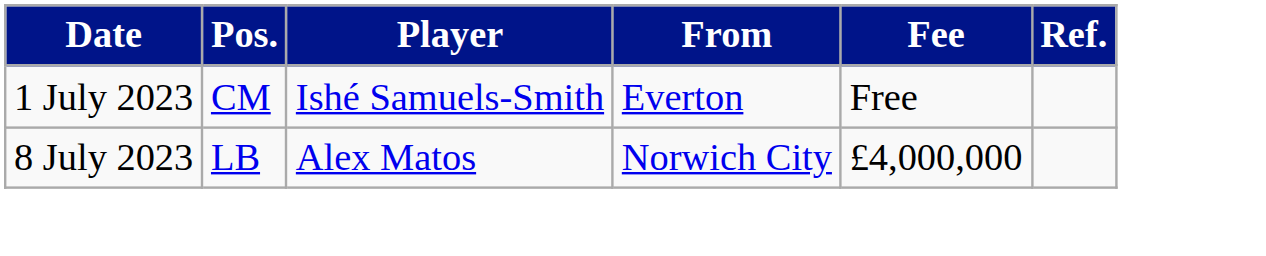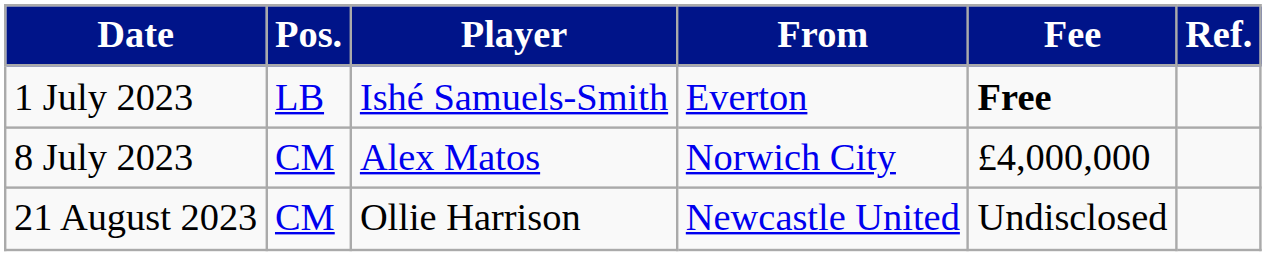 <table class="wikitable plainrowheaders sortable">
 <tr>
 <th style="background:#001489; color:#FFFFFF;">Date</th>
 <th style="background:#001489; color:#FFFFFF;">Pos.</th>
 <th style="background:#001489; color:#FFFFFF;">Player</th>
 <th style="background:#001489; color:#FFFFFF;">From</th>
 <th style="background:#001489; color:#FFFFFF;">Fee</th>
 <th style="background:#001489; color:#FFFFFF;">Ref.</th>
 </tr>
 <tr>
 <td>1 July 2023</td>
-<td><a href='#'>CM</a></td>
+<td><a href='#'>LB</a></td>
 <td> <a href='#'>Ishé Samuels-Smith</a></td>
 <td> <a href='#'>Everton</a></td>
-<td>Free</td>
+<td><strong>Free</strong></td>
 <td></td>
 </tr>
 <tr>
 <td>8 July 2023</td>
-<td><a href='#'>LB</a></td>
+<td><a href='#'>CM</a></td>
 <td> <a href='#'>Alex Matos</a></td>
 <td> <a href='#'>Norwich City</a></td>
 <td>£4,000,000</td>
 <td></td>
 </tr>
+<tr>
+<td>21 August 2023</td>
+<td><a href='#'>CM</a></td>
+<td> Ollie Harrison</td>
+<td> <a href='#'>Newcastle United</a></td>
+<td>Undisclosed</td>
+<td></td>
+</tr>
 </table>
